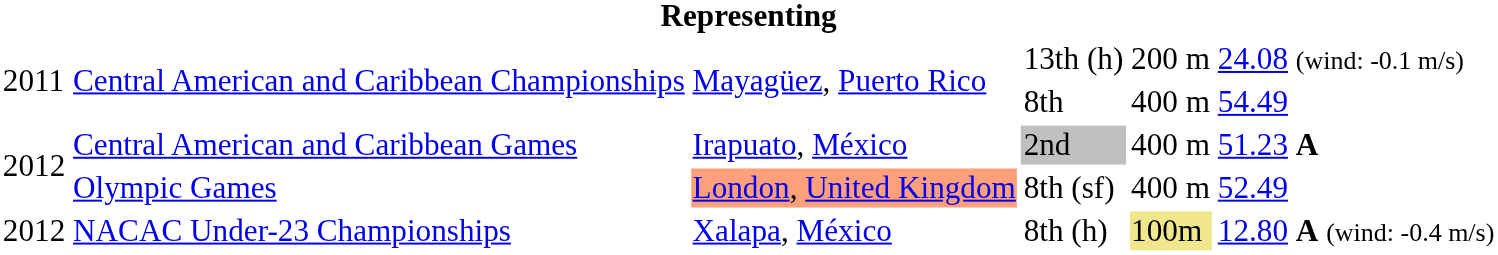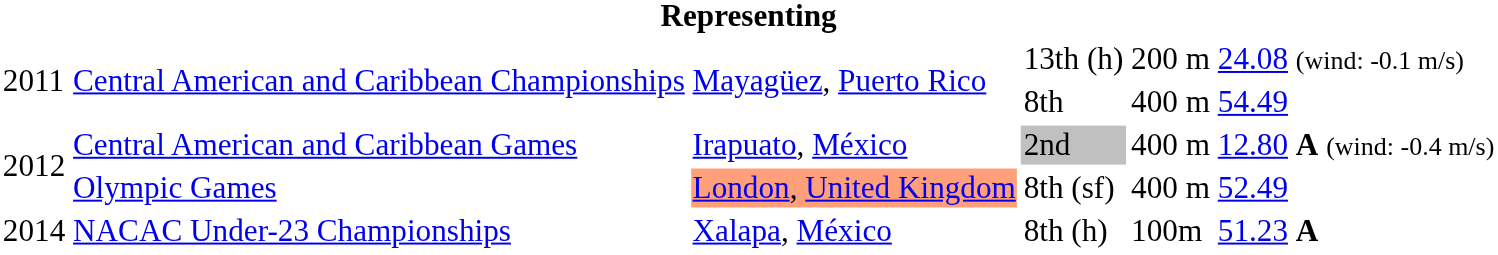 <table>
 <tr>
 <th colspan="6">Representing </th>
 </tr>
 <tr>
 <td rowspan=2>2011</td>
 <td rowspan=2><a href='#'>Central American and Caribbean Championships</a></td>
 <td rowspan=2><a href='#'>Mayagüez</a>, <a href='#'>Puerto Rico</a></td>
 <td>13th (h)</td>
 <td>200 m</td>
 <td><a href='#'>24.08</a> <small>(wind: -0.1 m/s)</small></td>
 </tr>
 <tr>
 <td>8th</td>
 <td>400 m</td>
 <td><a href='#'>54.49</a></td>
 </tr>
 <tr>
 <td rowspan=2>2012</td>
 <td><a href='#'>Central American and Caribbean Games</a></td>
 <td><a href='#'>Irapuato</a>, <a href='#'>México</a></td>
 <td bgcolor=silver>2nd</td>
 <td>400 m</td>
-<td><a href='#'>51.23</a> <strong>A</strong></td>
+<td><a href='#'>12.80</a> <strong>A</strong> <small>(wind: -0.4 m/s)</small></td>
 </tr>
 <tr>
 <td><a href='#'>Olympic Games</a></td>
 <td style="background: lightsalmon;"><a href='#'>London</a>, <a href='#'>United Kingdom</a></td>
 <td>8th (sf)</td>
 <td>400 m</td>
 <td><a href='#'>52.49</a></td>
 </tr>
 <tr>
-<td>2012</td>
+<td>2014</td>
 <td><a href='#'>NACAC Under-23 Championships</a></td>
 <td><a href='#'>Xalapa</a>, <a href='#'>México</a></td>
 <td>8th (h)</td>
-<td style="background: khaki;">100m</td>
-<td><a href='#'>12.80</a> <strong>A</strong> <small>(wind: -0.4 m/s)</small></td>
+<td>100m</td>
+<td><a href='#'>51.23</a> <strong>A</strong></td>
 </tr>
 </table>
